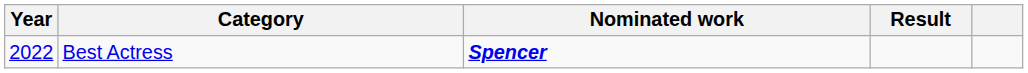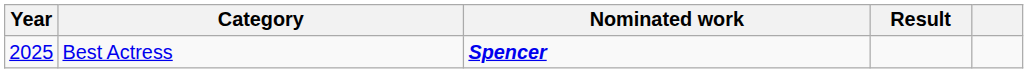 <table class="wikitable" style="width:65%;">
 <tr>
 <th width="5%">Year</th>
 <th style="width:40%;">Category</th>
 <th style="width:40%;">Nominated work</th>
 <th style="width:10%;">Result</th>
 <th width="5%"></th>
 </tr>
 <tr>
-<td><a href='#'>2022</a></td>
+<td><a href='#'>2025</a></td>
 <td><a href='#'>Best Actress</a></td>
 <td><strong><a href='#'><em>Spencer</em></a></strong></td>
 <td></td>
 <td style="text-align:center;"></td>
 </tr>
 </table>
